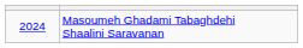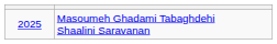 <table class=wikitable style="width: 400px;">
 <tr>
 <th width="40"></th>
 <th width="200"></th>
 </tr>
 <tr>
-<td align=center><a href='#'>2024</a></td>
+<td align=center><a href='#'>2025</a></td>
 <td> <a href='#'>Masoumeh Ghadami Tabaghdehi</a><br> <a href='#'>Shaalini Saravanan</a></td>
 </tr>
 </table>
